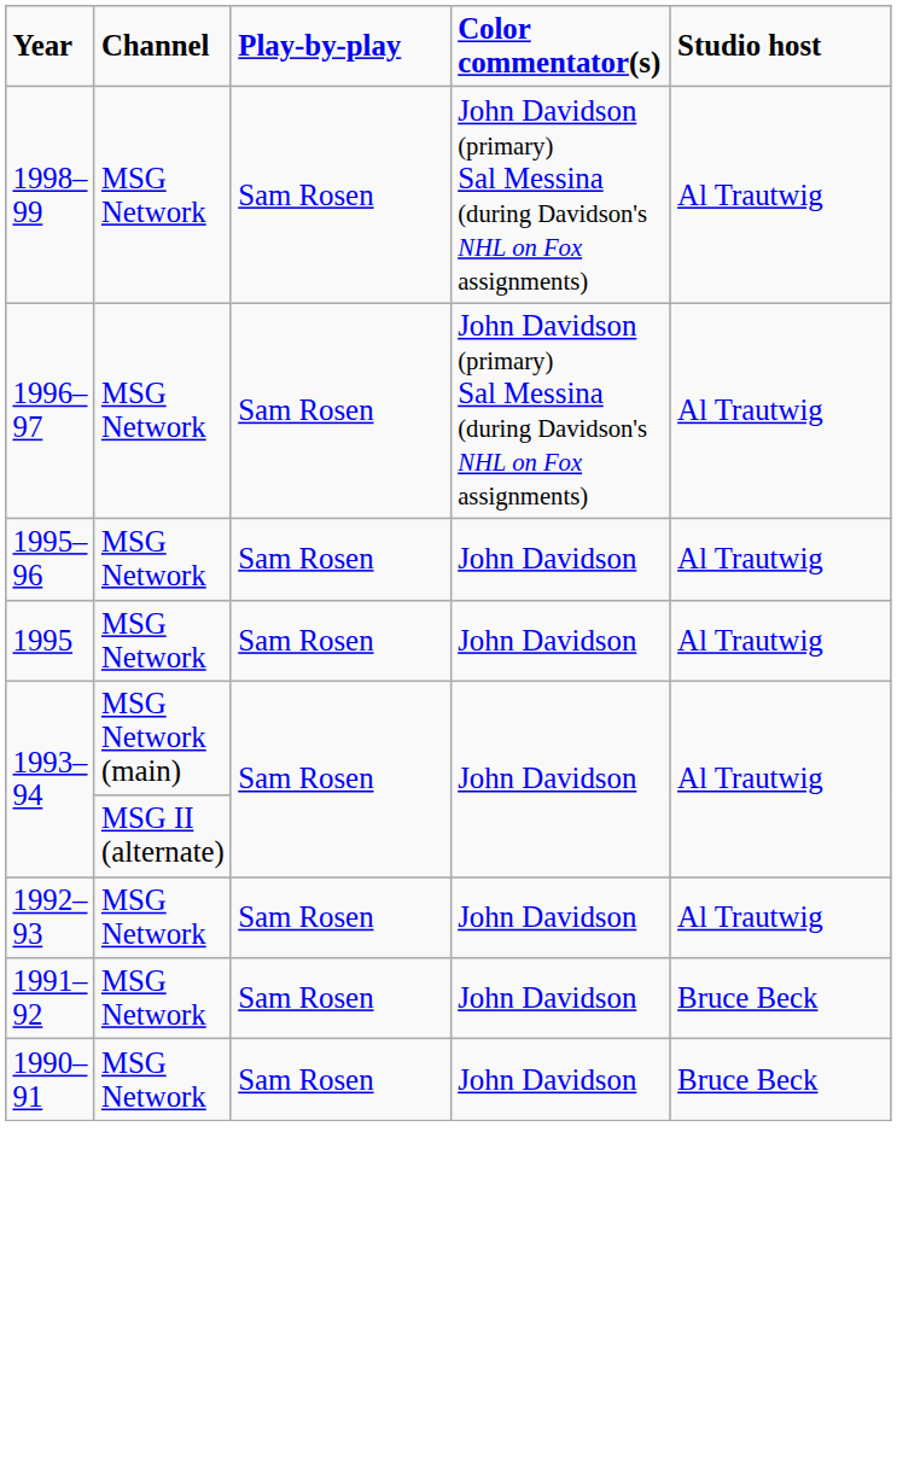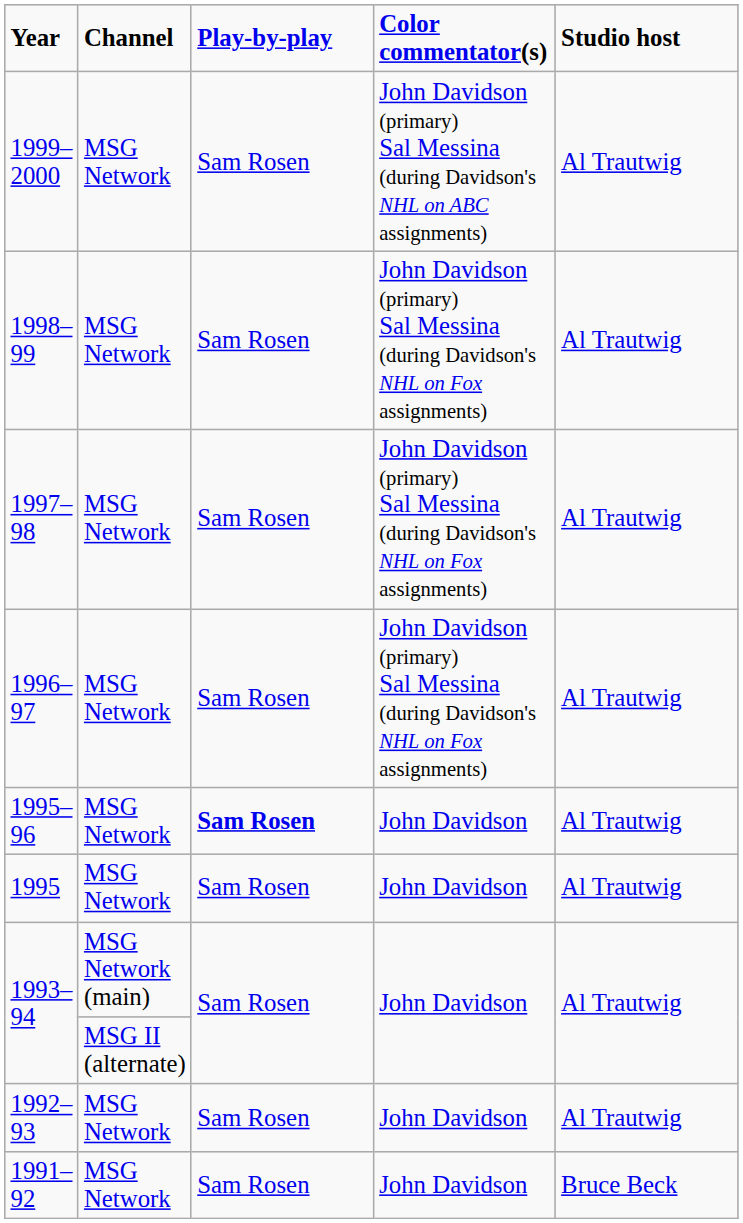 <table class="wikitable">
 <tr>
 <td width="40"><strong>Year</strong></td>
 <td width="40"><strong>Channel</strong></td>
 <td width="110"><strong><a href='#'>Play-by-play</a></strong></td>
 <td width="110"><strong><a href='#'>Color commentator</a>(s)</strong></td>
 <td width="110"><strong>Studio host</strong></td>
 </tr>
 <tr>
+<td><a href='#'>1999–2000</a></td>
+<td><a href='#'>MSG Network</a></td>
+<td><a href='#'>Sam Rosen</a></td>
+<td><a href='#'>John Davidson</a> <small>(primary)</small><br><a href='#'>Sal Messina</a> <small>(during Davidson's <em><a href='#'>NHL on ABC</a></em> assignments)</small></td>
+<td><a href='#'>Al Trautwig</a></td>
+</tr>
+<tr>
 <td><a href='#'>1998–99</a></td>
+<td><a href='#'>MSG Network</a></td>
+<td><a href='#'>Sam Rosen</a></td>
+<td><a href='#'>John Davidson</a> <small>(primary)</small><br><a href='#'>Sal Messina</a> <small>(during Davidson's <em><a href='#'>NHL on Fox</a></em> assignments)</small></td>
+<td><a href='#'>Al Trautwig</a></td>
+</tr>
+<tr>
+<td><a href='#'>1997–98</a></td>
 <td><a href='#'>MSG Network</a></td>
 <td><a href='#'>Sam Rosen</a></td>
 <td><a href='#'>John Davidson</a> <small>(primary)</small><br><a href='#'>Sal Messina</a> <small>(during Davidson's <em><a href='#'>NHL on Fox</a></em> assignments)</small></td>
 <td><a href='#'>Al Trautwig</a></td>
 </tr>
 <tr>
 <td><a href='#'>1996–97</a></td>
 <td><a href='#'>MSG Network</a></td>
 <td><a href='#'>Sam Rosen</a></td>
 <td><a href='#'>John Davidson</a> <small>(primary)</small><br><a href='#'>Sal Messina</a> <small>(during Davidson's <em><a href='#'>NHL on Fox</a></em> assignments)</small></td>
 <td><a href='#'>Al Trautwig</a></td>
 </tr>
 <tr>
 <td><a href='#'>1995–96</a></td>
 <td><a href='#'>MSG Network</a></td>
-<td><a href='#'>Sam Rosen</a></td>
+<td><strong><a href='#'>Sam Rosen</a></strong></td>
 <td><a href='#'>John Davidson</a></td>
 <td><a href='#'>Al Trautwig</a></td>
 </tr>
 <tr>
 <td><a href='#'>1995</a></td>
 <td><a href='#'>MSG Network</a></td>
 <td><a href='#'>Sam Rosen</a></td>
 <td><a href='#'>John Davidson</a></td>
 <td><a href='#'>Al Trautwig</a></td>
 </tr>
 <tr>
 <td rowspan="2"><a href='#'>1993–94</a></td>
 <td><a href='#'>MSG Network</a> (main)</td>
 <td rowspan="2"><a href='#'>Sam Rosen</a></td>
 <td rowspan="2"><a href='#'>John Davidson</a></td>
 <td rowspan="2"><a href='#'>Al Trautwig</a></td>
 </tr>
 <tr>
 <td><a href='#'>MSG II</a> (alternate)</td>
 </tr>
 <tr>
 <td><a href='#'>1992–93</a></td>
 <td><a href='#'>MSG Network</a></td>
 <td><a href='#'>Sam Rosen</a></td>
 <td><a href='#'>John Davidson</a></td>
 <td><a href='#'>Al Trautwig</a></td>
 </tr>
 <tr>
 <td><a href='#'>1991–92</a></td>
 <td><a href='#'>MSG Network</a></td>
 <td><a href='#'>Sam Rosen</a></td>
 <td><a href='#'>John Davidson</a></td>
 <td><a href='#'>Bruce Beck</a></td>
 </tr>
-<tr>
-<td><a href='#'>1990–91</a></td>
-<td><a href='#'>MSG Network</a></td>
-<td><a href='#'>Sam Rosen</a></td>
-<td><a href='#'>John Davidson</a></td>
-<td><a href='#'>Bruce Beck</a></td>
-</tr>
 </table>
